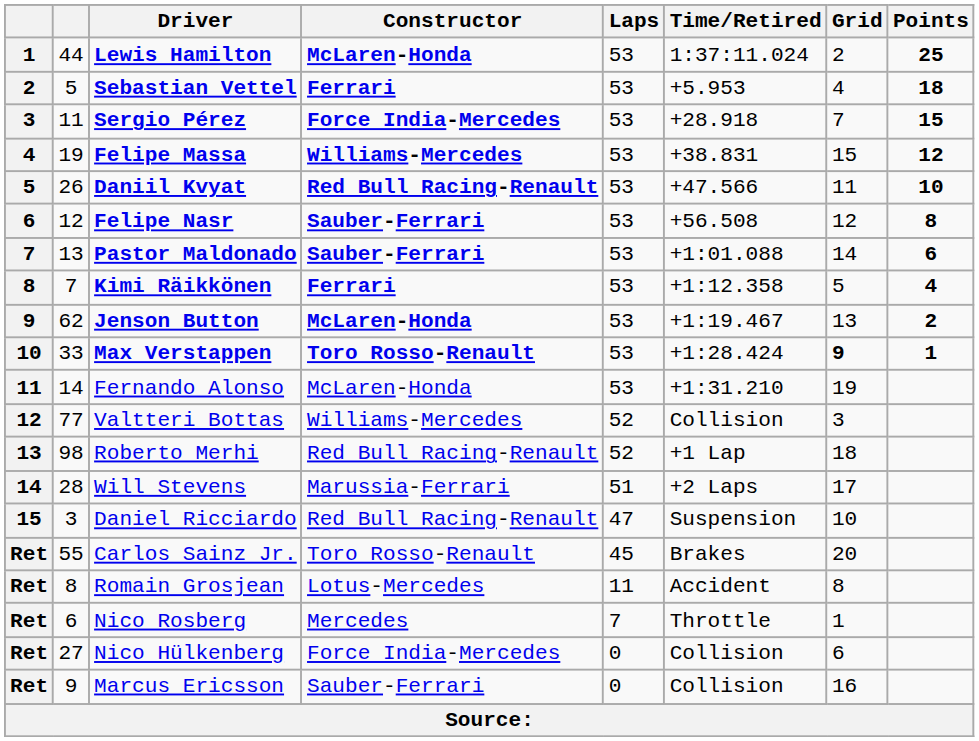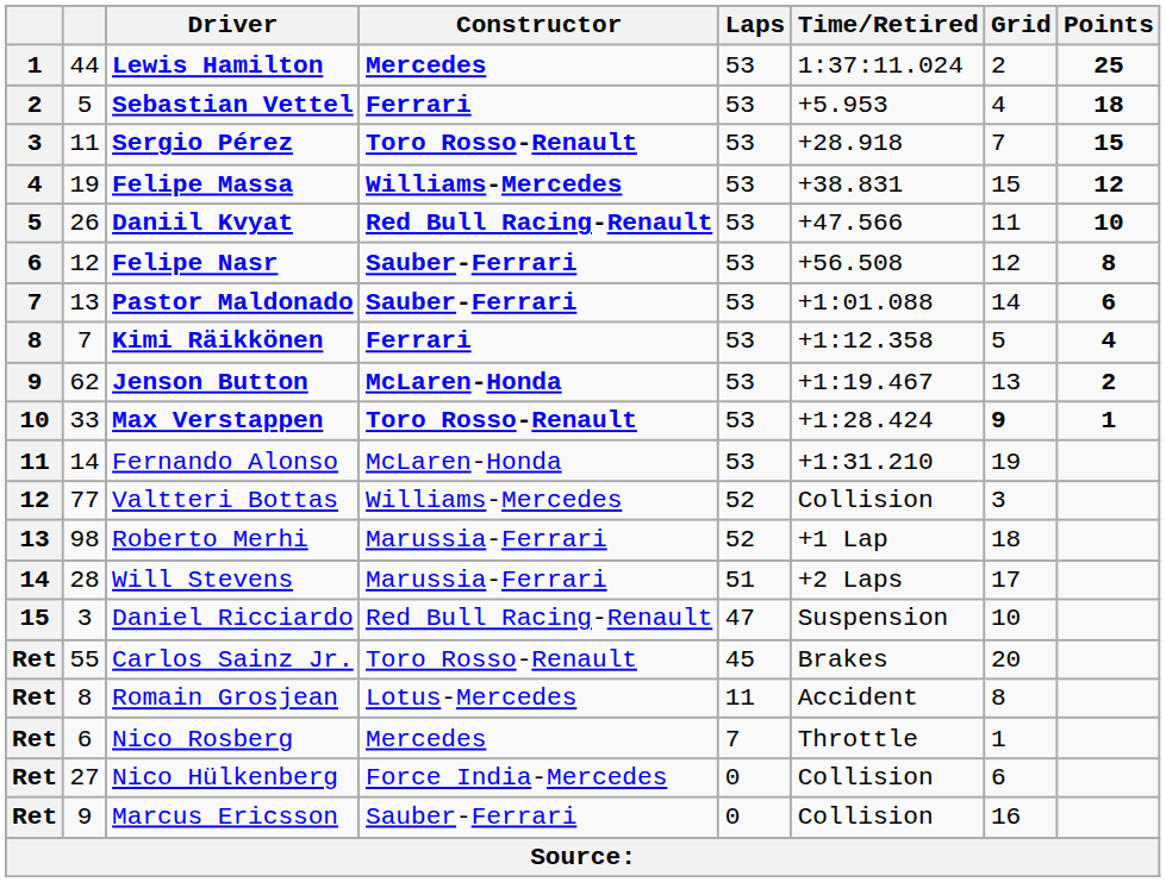 <table class="wikitable" style="font-size: 85%;">
 <tr>
 <th></th>
 <th></th>
 <th>Driver</th>
 <th>Constructor</th>
 <th>Laps</th>
 <th>Time/Retired</th>
 <th>Grid</th>
 <th>Points</th>
 </tr>
 <tr>
 <th>1</th>
 <td align="center">44</td>
 <td> <strong><a href='#'>Lewis Hamilton</a></strong></td>
-<td><strong><a href='#'>McLaren</a>-<a href='#'>Honda</a></strong></td>
+<td><strong><a href='#'>Mercedes</a></strong></td>
 <td>53</td>
 <td>1:37:11.024</td>
 <td>2</td>
 <td align="center"><strong>25</strong></td>
 </tr>
 <tr>
 <th>2</th>
 <td align="center">5</td>
 <td> <strong><a href='#'>Sebastian Vettel</a></strong></td>
 <td><strong><a href='#'>Ferrari</a></strong></td>
 <td>53</td>
 <td>+5.953</td>
 <td>4</td>
 <td align="center"><strong>18</strong></td>
 </tr>
 <tr>
 <th>3</th>
 <td align="center">11</td>
 <td> <strong><a href='#'>Sergio Pérez</a></strong></td>
-<td><strong><a href='#'>Force India</a>-<a href='#'>Mercedes</a></strong></td>
+<td><strong><a href='#'>Toro Rosso</a>-<a href='#'>Renault</a></strong></td>
 <td>53</td>
 <td>+28.918</td>
 <td>7</td>
 <td align="center"><strong>15</strong></td>
 </tr>
 <tr>
 <th>4</th>
 <td align="center">19</td>
 <td> <strong><a href='#'>Felipe Massa</a></strong></td>
 <td><strong><a href='#'>Williams</a>-<a href='#'>Mercedes</a></strong></td>
 <td>53</td>
 <td>+38.831</td>
 <td>15</td>
 <td align="center"><strong>12</strong></td>
 </tr>
 <tr>
 <th>5</th>
 <td align="center">26</td>
 <td> <strong><a href='#'>Daniil Kvyat</a></strong></td>
 <td><strong><a href='#'>Red Bull Racing</a>-<a href='#'>Renault</a></strong></td>
 <td>53</td>
 <td>+47.566</td>
 <td>11</td>
 <td align="center"><strong>10</strong></td>
 </tr>
 <tr>
 <th>6</th>
 <td align="center">12</td>
 <td> <strong><a href='#'>Felipe Nasr</a></strong></td>
 <td><strong><a href='#'>Sauber</a>-<a href='#'>Ferrari</a></strong></td>
 <td>53</td>
 <td>+56.508</td>
 <td>12</td>
 <td align="center"><strong>8</strong></td>
 </tr>
 <tr>
 <th>7</th>
 <td align="center">13</td>
 <td> <strong><a href='#'>Pastor Maldonado</a></strong></td>
 <td><strong><a href='#'>Sauber</a>-<a href='#'>Ferrari</a></strong></td>
 <td>53</td>
 <td>+1:01.088</td>
 <td>14</td>
 <td align="center"><strong>6</strong></td>
 </tr>
 <tr>
 <th>8</th>
 <td align="center">7</td>
 <td> <strong><a href='#'>Kimi Räikkönen</a></strong></td>
 <td><strong><a href='#'>Ferrari</a></strong></td>
 <td>53</td>
 <td>+1:12.358</td>
 <td>5</td>
 <td align="center"><strong>4</strong></td>
 </tr>
 <tr>
 <th>9</th>
 <td align="center">62</td>
 <td> <strong><a href='#'>Jenson Button</a></strong></td>
 <td><strong><a href='#'>McLaren</a>-<a href='#'>Honda</a></strong></td>
 <td>53</td>
 <td>+1:19.467</td>
 <td>13</td>
 <td align="center"><strong>2</strong></td>
 </tr>
 <tr>
 <th>10</th>
 <td align="center">33</td>
 <td> <strong><a href='#'>Max Verstappen</a></strong></td>
 <td><strong><a href='#'>Toro Rosso</a>-<a href='#'>Renault</a></strong></td>
 <td>53</td>
 <td>+1:28.424</td>
 <td><strong>9</strong></td>
 <td align="center"><strong>1</strong></td>
 </tr>
 <tr>
 <th>11</th>
 <td align="center">14</td>
 <td> <a href='#'>Fernando Alonso</a></td>
 <td><a href='#'>McLaren</a>-<a href='#'>Honda</a></td>
 <td>53</td>
 <td>+1:31.210</td>
 <td>19</td>
 <td></td>
 </tr>
 <tr>
 <th>12</th>
 <td align="center">77</td>
 <td> <a href='#'>Valtteri Bottas</a></td>
 <td><a href='#'>Williams</a>-<a href='#'>Mercedes</a></td>
 <td>52</td>
 <td>Collision</td>
 <td>3</td>
 <td></td>
 </tr>
 <tr>
 <th>13</th>
 <td align="center">98</td>
 <td> <a href='#'>Roberto Merhi</a></td>
-<td><a href='#'>Red Bull Racing</a>-<a href='#'>Renault</a></td>
+<td><a href='#'>Marussia</a>-<a href='#'>Ferrari</a></td>
 <td>52</td>
 <td>+1 Lap</td>
 <td>18</td>
 <td></td>
 </tr>
 <tr>
 <th>14</th>
 <td align="center">28</td>
 <td> <a href='#'>Will Stevens</a></td>
 <td><a href='#'>Marussia</a>-<a href='#'>Ferrari</a></td>
 <td>51</td>
 <td>+2 Laps</td>
 <td>17</td>
 <td></td>
 </tr>
 <tr>
 <th>15</th>
 <td align="center">3</td>
 <td> <a href='#'>Daniel Ricciardo</a></td>
 <td><a href='#'>Red Bull Racing</a>-<a href='#'>Renault</a></td>
 <td>47</td>
 <td>Suspension</td>
 <td>10</td>
 <td></td>
 </tr>
 <tr>
 <th>Ret</th>
 <td align="center">55</td>
 <td> <a href='#'>Carlos Sainz Jr.</a></td>
 <td><a href='#'>Toro Rosso</a>-<a href='#'>Renault</a></td>
 <td>45</td>
 <td>Brakes</td>
 <td>20</td>
 <td></td>
 </tr>
 <tr>
 <th>Ret</th>
 <td align="center">8</td>
 <td> <a href='#'>Romain Grosjean</a></td>
 <td><a href='#'>Lotus</a>-<a href='#'>Mercedes</a></td>
 <td>11</td>
 <td>Accident</td>
 <td>8</td>
 <td></td>
 </tr>
 <tr>
 <th>Ret</th>
 <td align="center">6</td>
 <td> <a href='#'>Nico Rosberg</a></td>
 <td><a href='#'>Mercedes</a></td>
 <td>7</td>
 <td>Throttle</td>
 <td>1</td>
 <td></td>
 </tr>
 <tr>
 <th>Ret</th>
 <td align="center">27</td>
 <td> <a href='#'>Nico Hülkenberg</a></td>
 <td><a href='#'>Force India</a>-<a href='#'>Mercedes</a></td>
 <td>0</td>
 <td>Collision</td>
 <td>6</td>
 <td></td>
 </tr>
 <tr>
 <th>Ret</th>
 <td align="center">9</td>
 <td> <a href='#'>Marcus Ericsson</a></td>
 <td><a href='#'>Sauber</a>-<a href='#'>Ferrari</a></td>
 <td>0</td>
 <td>Collision</td>
 <td>16</td>
 <td></td>
 </tr>
 <tr>
 <th colspan="8">Source:</th>
 </tr>
 <tr>
 </tr>
 </table>
